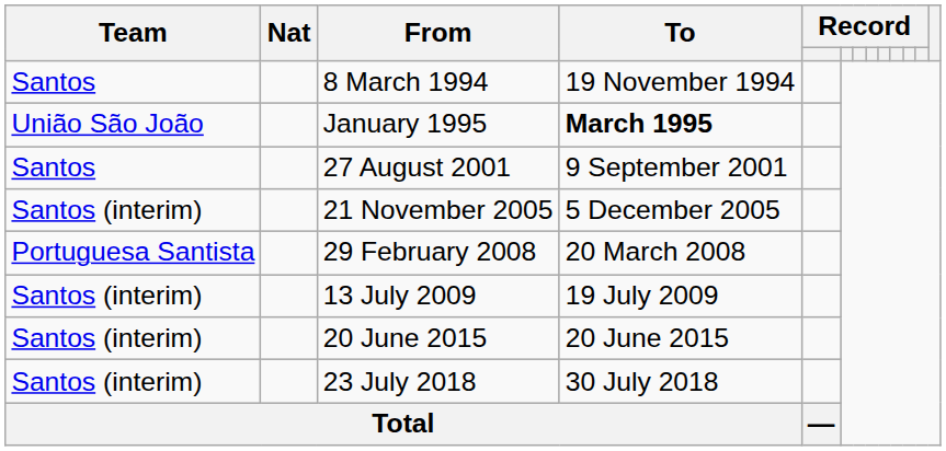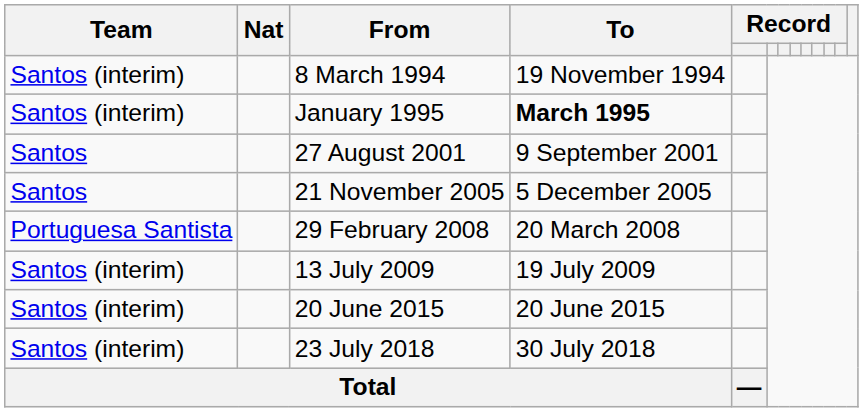 <table class="wikitable" style="text-align: center">
 <tr>
 <th rowspan="2">Team</th>
 <th rowspan="2">Nat</th>
 <th rowspan="2">From</th>
 <th rowspan="2">To</th>
 <th colspan="8">Record</th>
 <th rowspan=2></th>
 </tr>
 <tr>
 <th></th>
 <th></th>
 <th></th>
 <th></th>
 <th></th>
 <th></th>
 <th></th>
 <th></th>
 </tr>
 <tr>
-<td align=left><a href='#'>Santos</a></td>
+<td align=left><a href='#'>Santos</a> (interim)</td>
 <td></td>
 <td align=left>8 March 1994</td>
 <td align=left>19 November 1994<br></td>
 <td></td>
 </tr>
 <tr>
-<td align=left><a href='#'>União São João</a></td>
+<td align=left><a href='#'>Santos</a> (interim)</td>
 <td></td>
 <td align=left>January 1995</td>
 <td align=left><strong>March 1995<br></strong></td>
 <td></td>
 </tr>
 <tr>
 <td align=left><a href='#'>Santos</a></td>
 <td></td>
 <td align=left>27 August 2001</td>
 <td align=left>9 September 2001<br></td>
 <td></td>
 </tr>
 <tr>
-<td align=left><a href='#'>Santos</a> (interim)</td>
+<td align=left><a href='#'>Santos</a></td>
 <td></td>
 <td align=left>21 November 2005</td>
 <td align=left>5 December 2005<br></td>
 <td></td>
 </tr>
 <tr>
 <td align=left><a href='#'>Portuguesa Santista</a></td>
 <td></td>
 <td align=left>29 February 2008</td>
 <td align=left>20 March 2008<br></td>
 <td></td>
 </tr>
 <tr>
 <td align=left><a href='#'>Santos</a> (interim)</td>
 <td></td>
 <td align=left>13 July 2009</td>
 <td align=left>19 July 2009<br></td>
 <td></td>
 </tr>
 <tr>
 <td align=left><a href='#'>Santos</a> (interim)</td>
 <td></td>
 <td align=left>20 June 2015</td>
 <td align=left>20 June 2015<br></td>
 <td></td>
 </tr>
 <tr>
 <td align=left><a href='#'>Santos</a> (interim)</td>
 <td></td>
 <td align=left>23 July 2018</td>
 <td align=left>30 July 2018<br></td>
 <td></td>
 </tr>
 <tr>
 <th colspan="4">Total<br></th>
 <th>—</th>
 </tr>
 </table>
